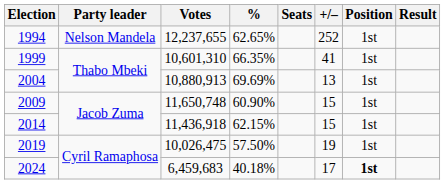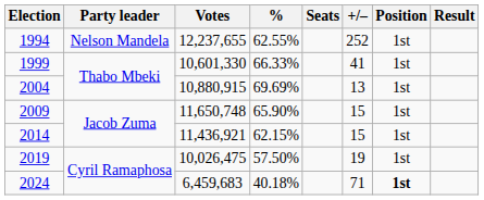 <table class=wikitable style=text-align:center>
 <tr>
 <th>Election</th>
 <th>Party leader</th>
 <th>Votes</th>
 <th>%</th>
 <th>Seats</th>
 <th>+/–</th>
 <th>Position</th>
 <th><strong>Result</strong></th>
 </tr>
 <tr>
 <td><a href='#'>1994</a></td>
 <td><a href='#'>Nelson Mandela</a></td>
 <td>12,237,655</td>
-<td>62.65%</td>
+<td>62.55%</td>
 <td></td>
 <td> 252</td>
 <td> 1st</td>
 <td></td>
 </tr>
 <tr>
 <td><a href='#'>1999</a></td>
 <td rowspan="2"><a href='#'>Thabo Mbeki</a></td>
-<td>10,601,310</td>
-<td>66.35%</td>
+<td>10,601,330</td>
+<td>66.33%</td>
 <td></td>
 <td> 41</td>
 <td> 1st</td>
 <td></td>
 </tr>
 <tr>
 <td><a href='#'>2004</a></td>
-<td>10,880,913</td>
+<td>10,880,915</td>
 <td>69.69%</td>
 <td></td>
 <td> 13</td>
 <td> 1st</td>
 <td></td>
 </tr>
 <tr>
 <td><a href='#'>2009</a></td>
 <td rowspan="2"><a href='#'>Jacob Zuma</a></td>
 <td>11,650,748</td>
-<td>60.90%</td>
+<td>65.90%</td>
 <td></td>
 <td> 15</td>
 <td> 1st</td>
 <td></td>
 </tr>
 <tr>
 <td><a href='#'>2014</a></td>
-<td>11,436,918</td>
+<td>11,436,921</td>
 <td>62.15%</td>
 <td></td>
 <td> 15</td>
 <td> 1st</td>
 <td></td>
 </tr>
 <tr>
 <td><a href='#'>2019</a></td>
 <td rowspan="2"><a href='#'>Cyril Ramaphosa</a></td>
 <td>10,026,475</td>
 <td>57.50%</td>
 <td></td>
 <td> 19</td>
 <td> 1st</td>
 <td></td>
 </tr>
 <tr>
 <td><a href='#'>2024</a></td>
 <td>6,459,683</td>
 <td>40.18%</td>
 <td></td>
-<td> 17</td>
+<td> 71</td>
 <td><strong> 1st</strong></td>
 <td></td>
 </tr>
 </table>
